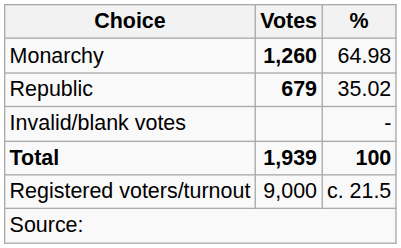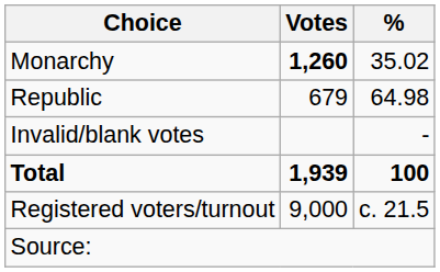 <table class=wikitable style=text-align:right>
 <tr>
 <th>Choice</th>
 <th>Votes</th>
 <th>%</th>
 </tr>
 <tr>
 <td align=left>Monarchy</td>
 <td><strong>1,260</strong></td>
-<td>64.98</td>
+<td>35.02</td>
 </tr>
 <tr>
 <td align=left>Republic</td>
-<td><strong>679</strong></td>
-<td>35.02</td>
+<td>679</td>
+<td>64.98</td>
 </tr>
 <tr>
 <td align=left>Invalid/blank votes</td>
 <td></td>
 <td>-</td>
 </tr>
 <tr>
 <td align=left><strong>Total</strong></td>
 <td><strong>1,939</strong></td>
 <td><strong>100</strong></td>
 </tr>
 <tr>
 <td align=left>Registered voters/turnout</td>
 <td> 9,000</td>
 <td>c. 21.5</td>
 </tr>
 <tr>
 <td align=left colspan=3>Source: </td>
 </tr>
 </table>
